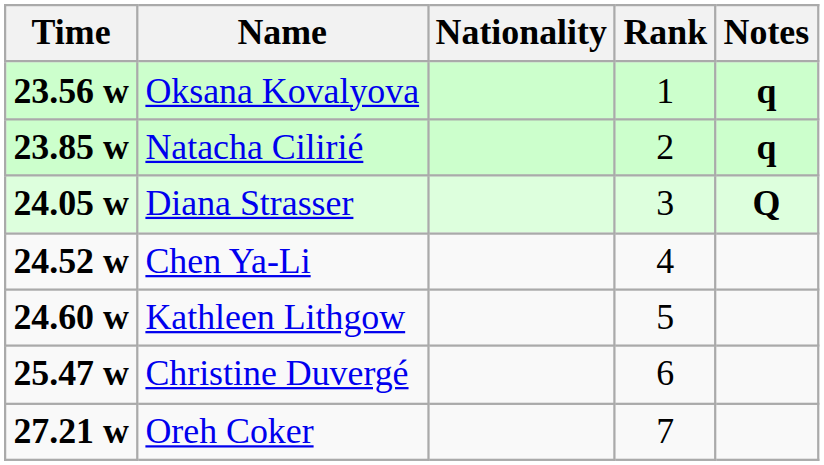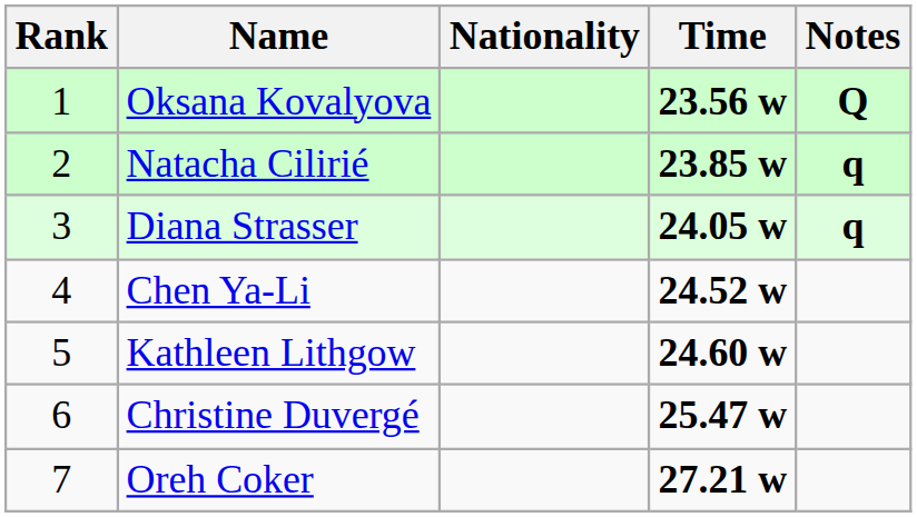 <table class="wikitable sortable" style="text-align:center">
 <tr>
-<th>Time</th>
+<th>Rank</th>
 <th>Name</th>
 <th>Nationality</th>
-<th>Rank</th>
+<th>Time</th>
 <th>Notes</th>
 </tr>
 <tr bgcolor=ccffcc>
-<td><strong>23.56</strong> <strong>w</strong></td>
+<td>1</td>
 <td align=left><a href='#'>Oksana Kovalyova</a></td>
 <td align=left></td>
-<td>1</td>
-<td><strong>q</strong></td>
+<td><strong>23.56</strong> <strong>w</strong></td>
+<td><strong>Q</strong></td>
 </tr>
 <tr bgcolor=ccffcc>
-<td><strong>23.85</strong> <strong>w</strong></td>
+<td>2</td>
 <td align=left><a href='#'>Natacha Cilirié</a></td>
 <td align=left></td>
-<td>2</td>
+<td><strong>23.85</strong> <strong>w</strong></td>
 <td><strong>q</strong></td>
 </tr>
 <tr bgcolor=ddffdd>
-<td><strong>24.05</strong> <strong>w</strong></td>
+<td>3</td>
 <td align=left><a href='#'>Diana Strasser</a></td>
 <td align=left></td>
-<td>3</td>
-<td><strong>Q</strong></td>
+<td><strong>24.05</strong> <strong>w</strong></td>
+<td><strong>q</strong></td>
 </tr>
 <tr>
-<td><strong>24.52</strong> <strong>w</strong></td>
+<td>4</td>
 <td align=left><a href='#'>Chen Ya-Li</a></td>
 <td align=left></td>
-<td>4</td>
+<td><strong>24.52</strong> <strong>w</strong></td>
 <td></td>
 </tr>
 <tr>
-<td><strong>24.60</strong> <strong>w</strong></td>
+<td>5</td>
 <td align=left><a href='#'>Kathleen Lithgow</a></td>
 <td align=left></td>
-<td>5</td>
+<td><strong>24.60</strong> <strong>w</strong></td>
 <td></td>
 </tr>
 <tr>
-<td><strong>25.47</strong> <strong>w</strong></td>
+<td>6</td>
 <td align=left><a href='#'>Christine Duvergé</a></td>
 <td align=left></td>
-<td>6</td>
+<td><strong>25.47</strong> <strong>w</strong></td>
 <td></td>
 </tr>
 <tr>
-<td><strong>27.21</strong> <strong>w</strong></td>
+<td>7</td>
 <td align=left><a href='#'>Oreh Coker</a></td>
 <td align=left></td>
-<td>7</td>
+<td><strong>27.21</strong> <strong>w</strong></td>
 <td></td>
 </tr>
 </table>
